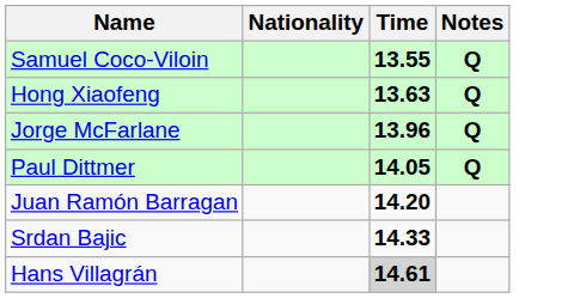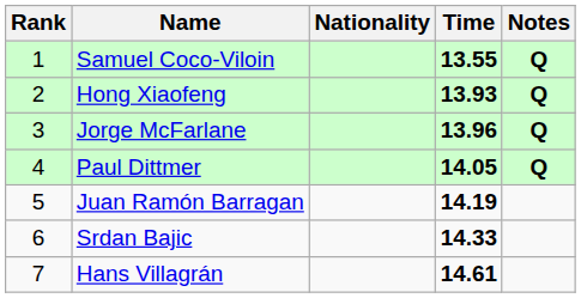 <table class="wikitable sortable" style="text-align:center">
 <tr>
+<th>Rank</th>
 <th>Name</th>
 <th>Nationality</th>
 <th>Time</th>
 <th>Notes</th>
 </tr>
 <tr bgcolor=ccffcc>
+<td>1</td>
 <td align=left><a href='#'>Samuel Coco-Viloin</a></td>
 <td align=left></td>
 <td><strong>13.55</strong></td>
 <td><strong>Q</strong></td>
 </tr>
 <tr bgcolor=ccffcc>
+<td>2</td>
 <td align=left><a href='#'>Hong Xiaofeng</a></td>
 <td align=left></td>
-<td><strong>13.63</strong></td>
+<td><strong>13.93</strong></td>
 <td><strong>Q</strong></td>
 </tr>
 <tr bgcolor=ccffcc>
+<td>3</td>
 <td align=left><a href='#'>Jorge McFarlane</a></td>
 <td align=left></td>
 <td><strong>13.96</strong></td>
 <td><strong>Q</strong></td>
 </tr>
 <tr bgcolor=ccffcc>
+<td>4</td>
 <td align=left><a href='#'>Paul Dittmer</a></td>
 <td align=left></td>
 <td><strong>14.05</strong></td>
 <td><strong>Q</strong></td>
 </tr>
 <tr>
+<td>5</td>
 <td align=left><a href='#'>Juan Ramón Barragan</a></td>
 <td align=left></td>
-<td><strong>14.20</strong></td>
+<td><strong>14.19</strong></td>
 <td></td>
 </tr>
 <tr>
+<td>6</td>
 <td align=left><a href='#'>Srdan Bajic</a></td>
 <td align=left></td>
 <td><strong>14.33</strong></td>
 <td></td>
 </tr>
 <tr>
+<td>7</td>
 <td align=left><a href='#'>Hans Villagrán</a></td>
 <td align=left></td>
-<td style="background: lightgrey;"><strong>14.61</strong></td>
+<td><strong>14.61</strong></td>
 <td></td>
 </tr>
 </table>
